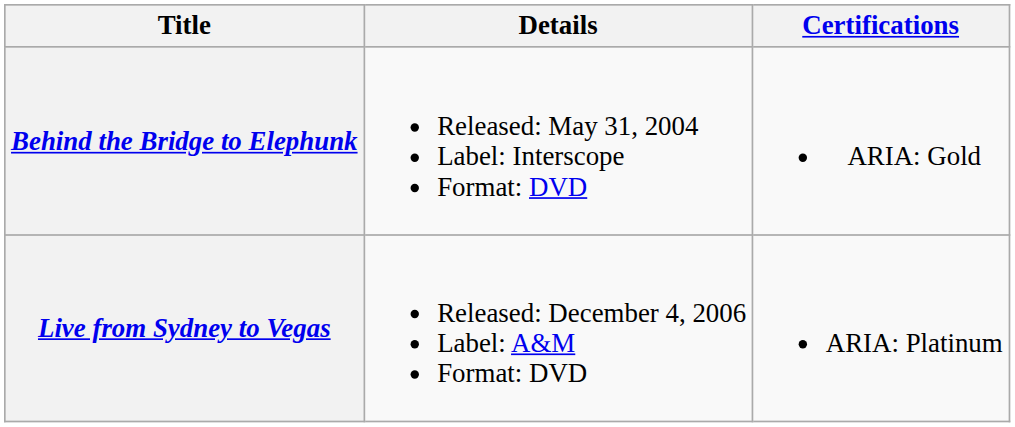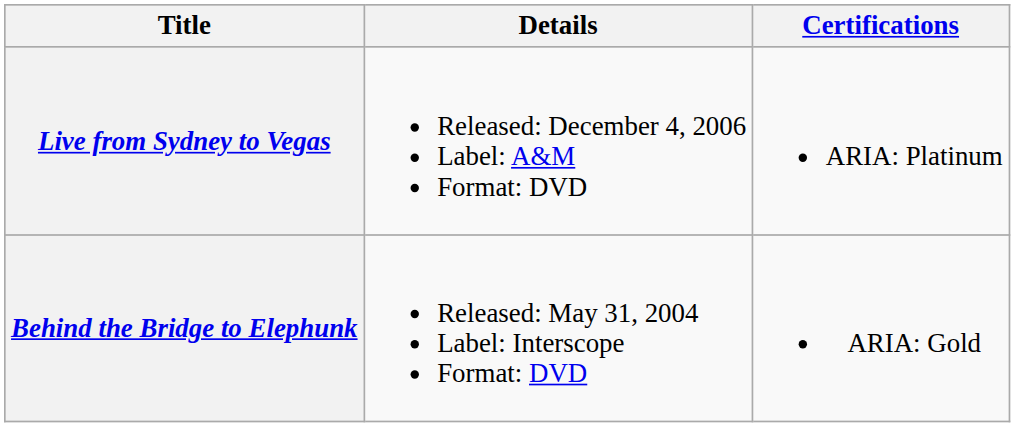 <table class="wikitable plainrowheaders" style="text-align:center;">
 <tr>
 <th scope="col">Title</th>
 <th scope="col">Details</th>
 <th scope="col"><a href='#'>Certifications</a></th>
 </tr>
 <tr>
+<th scope="row"><em><a href='#'>Live from Sydney to Vegas</a></em></th>
+<td style="text-align:left;"><br><ul><li>Released: December 4, 2006</li><li>Label: <a href='#'>A&M</a></li><li>Format: DVD</li></ul></td>
+<td><br><ul><li>ARIA: Platinum</li></ul></td>
+</tr>
+<tr>
 <th scope="row"><em><a href='#'>Behind the Bridge to Elephunk</a></em></th>
 <td style="text-align:left;"><br><ul><li>Released: May 31, 2004</li><li>Label: Interscope</li><li>Format: <a href='#'>DVD</a></li></ul></td>
 <td><br><ul><li>ARIA: Gold</li></ul></td>
 </tr>
-<tr>
-<th scope="row"><em><a href='#'>Live from Sydney to Vegas</a></em></th>
-<td style="text-align:left;"><br><ul><li>Released: December 4, 2006</li><li>Label: <a href='#'>A&M</a></li><li>Format: DVD</li></ul></td>
-<td><br><ul><li>ARIA: Platinum</li></ul></td>
-</tr>
 </table>
